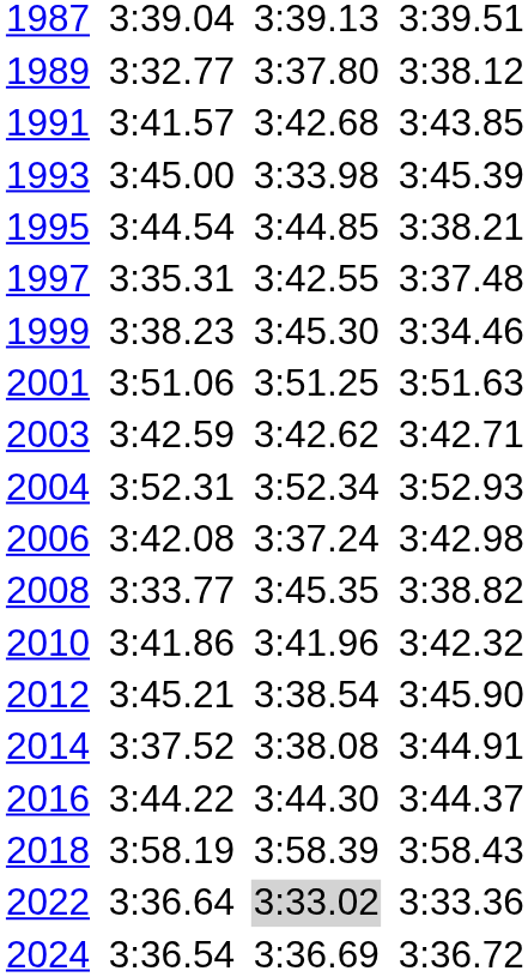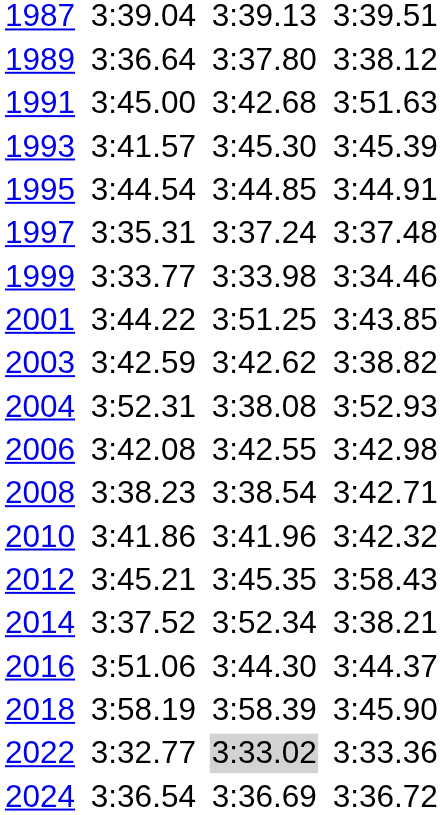 <table>
 <tr valign="top">
 <td><a href='#'>1987</a><br></td>
 <td></td>
 <td>3:39.04 </td>
 <td></td>
 <td>3:39.13</td>
 <td></td>
 <td>3:39.51 </td>
 </tr>
 <tr valign="top">
 <td><a href='#'>1989</a><br></td>
 <td></td>
-<td>3:32.77 </td>
+<td>3:36.64 </td>
 <td></td>
 <td>3:37.80 </td>
 <td></td>
 <td>3:38.12 </td>
 </tr>
 <tr valign="top">
 <td><a href='#'>1991</a><br></td>
 <td></td>
-<td>3:41.57</td>
+<td>3:45.00</td>
 <td></td>
 <td>3:42.68</td>
 <td></td>
-<td>3:43.85</td>
+<td>3:51.63</td>
 </tr>
 <tr valign="top">
 <td><a href='#'>1993</a><br></td>
 <td></td>
-<td>3:45.00</td>
+<td>3:41.57</td>
 <td></td>
-<td>3:33.98</td>
+<td>3:45.30</td>
 <td></td>
 <td>3:45.39</td>
 </tr>
 <tr valign="top">
 <td><a href='#'>1995</a><br></td>
 <td></td>
 <td>3:44.54</td>
 <td></td>
 <td>3:44.85</td>
 <td></td>
-<td>3:38.21</td>
+<td>3:44.91</td>
 </tr>
 <tr valign="top">
 <td><a href='#'>1997</a><br></td>
 <td></td>
 <td>3:35.31 </td>
 <td></td>
-<td>3:42.55</td>
+<td>3:37.24</td>
 <td></td>
 <td>3:37.48</td>
 </tr>
 <tr valign="top">
 <td><a href='#'>1999</a><br></td>
 <td></td>
-<td>3:38.23</td>
+<td>3:33.77  </td>
 <td></td>
-<td>3:45.30</td>
+<td>3:33.98</td>
 <td></td>
 <td>3:34.46</td>
 </tr>
 <tr valign="top">
 <td><a href='#'>2001</a><br></td>
 <td></td>
-<td>3:51.06</td>
+<td>3:44.22</td>
 <td></td>
 <td>3:51.25</td>
 <td></td>
-<td>3:51.63</td>
+<td>3:43.85</td>
 </tr>
 <tr valign="top">
 <td><a href='#'>2003</a><br></td>
 <td></td>
 <td>3:42.59</td>
 <td></td>
 <td>3:42.62</td>
 <td></td>
-<td>3:42.71</td>
+<td>3:38.82</td>
 </tr>
 <tr valign="top">
 <td><a href='#'>2004</a><br></td>
 <td></td>
 <td>3:52.31</td>
 <td></td>
-<td>3:52.34</td>
+<td>3:38.08</td>
 <td></td>
 <td>3:52.93</td>
 </tr>
 <tr valign="top">
 <td><a href='#'>2006</a><br></td>
 <td></td>
 <td>3:42.08</td>
 <td></td>
-<td>3:37.24</td>
+<td>3:42.55</td>
 <td></td>
 <td>3:42.98</td>
 </tr>
 <tr valign="top">
 <td><a href='#'>2008</a><br></td>
 <td></td>
-<td>3:33.77  </td>
+<td>3:38.23</td>
 <td></td>
-<td>3:45.35</td>
+<td>3:38.54</td>
 <td></td>
-<td>3:38.82</td>
+<td>3:42.71</td>
 </tr>
 <tr valign="top">
 <td><a href='#'>2010</a><br></td>
 <td></td>
 <td>3:41.86</td>
 <td></td>
 <td>3:41.96</td>
 <td></td>
 <td>3:42.32</td>
 </tr>
 <tr valign="top">
 <td><a href='#'>2012</a><br></td>
 <td></td>
 <td>3:45.21</td>
 <td></td>
-<td>3:38.54</td>
+<td>3:45.35</td>
 <td></td>
-<td>3:45.90</td>
+<td>3:58.43</td>
 </tr>
 <tr valign="top">
 <td><a href='#'>2014</a><br></td>
 <td></td>
 <td>3:37.52</td>
 <td></td>
-<td>3:38.08</td>
+<td>3:52.34</td>
 <td></td>
-<td>3:44.91</td>
+<td>3:38.21</td>
 </tr>
 <tr valign="top">
 <td><a href='#'>2016</a><br></td>
 <td></td>
-<td>3:44.22</td>
+<td>3:51.06</td>
 <td></td>
 <td>3:44.30</td>
 <td></td>
 <td>3:44.37</td>
 </tr>
 <tr valign="top">
 <td><a href='#'>2018</a><br></td>
 <td></td>
 <td>3:58.19</td>
 <td></td>
 <td>3:58.39</td>
 <td></td>
-<td>3:58.43</td>
+<td>3:45.90</td>
 </tr>
 <tr valign="top">
 <td><a href='#'>2022</a><br></td>
 <td></td>
-<td>3:36.64 </td>
+<td>3:32.77 </td>
 <td></td>
 <td style="background: lightgrey;">3:33.02</td>
 <td></td>
 <td>3:33.36 </td>
 </tr>
 <tr valign="top">
 <td><a href='#'>2024</a><br></td>
 <td></td>
 <td>3:36.54 </td>
 <td></td>
 <td>3:36.69 </td>
 <td></td>
 <td>3:36.72</td>
 </tr>
 </table>
